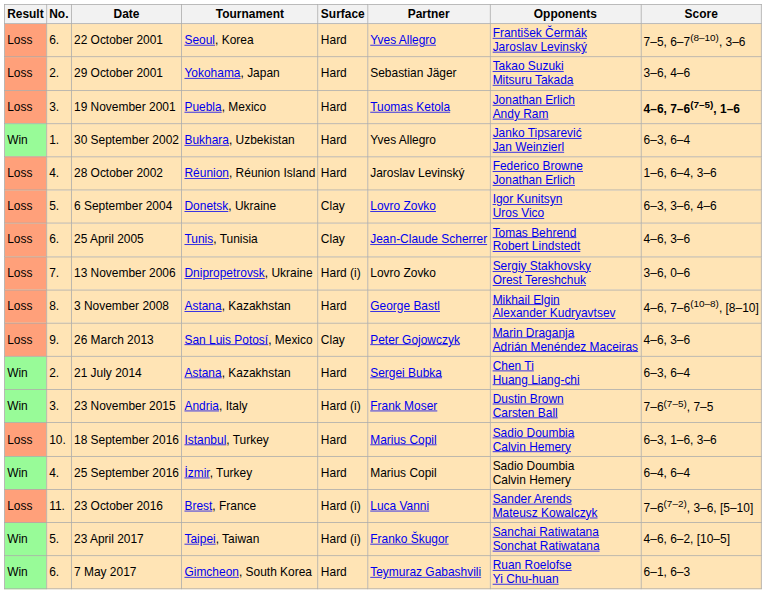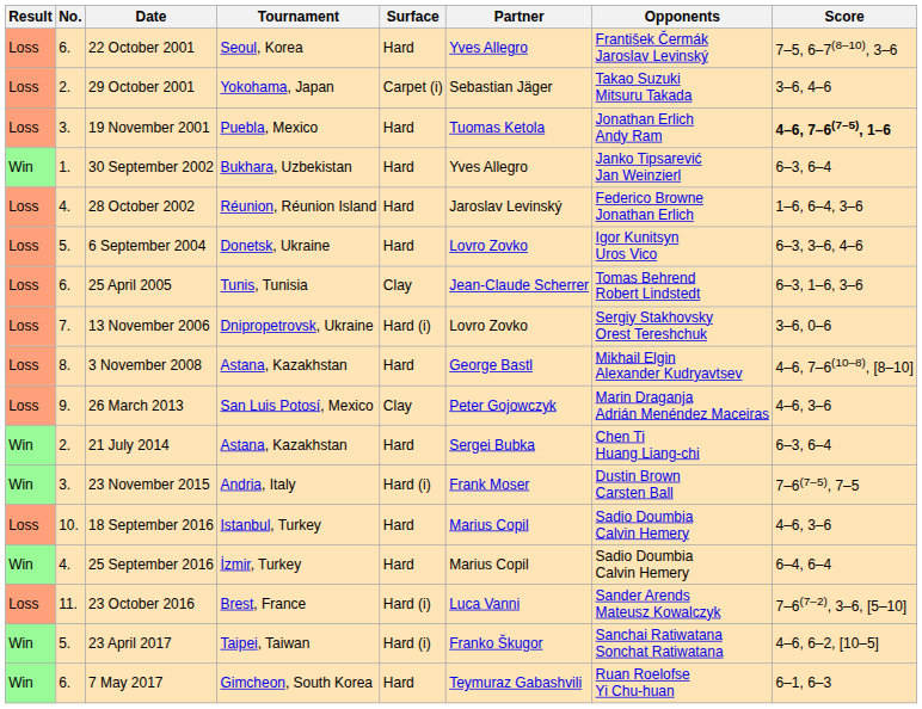 <table class="wikitable" style=font-size:97%>
 <tr>
 <th>Result</th>
 <th>No.</th>
 <th>Date</th>
 <th>Tournament</th>
 <th>Surface</th>
 <th>Partner</th>
 <th>Opponents</th>
 <th>Score</th>
 </tr>
 <tr bgcolor=moccasin>
 <td style="background:#ffa07a;">Loss</td>
 <td>6.</td>
 <td>22 October 2001</td>
 <td><a href='#'>Seoul</a>, Korea</td>
 <td>Hard</td>
 <td> <a href='#'>Yves Allegro</a></td>
 <td> <a href='#'>František Čermák</a><br> <a href='#'>Jaroslav Levinský</a></td>
 <td>7–5, 6–7<sup>(8–10)</sup>, 3–6</td>
 </tr>
 <tr bgcolor=moccasin>
 <td style="background:#ffa07a;">Loss</td>
 <td>2.</td>
 <td>29 October 2001</td>
 <td><a href='#'>Yokohama</a>, Japan</td>
-<td>Hard</td>
+<td>Carpet (i)</td>
 <td> Sebastian Jäger</td>
 <td> <a href='#'>Takao Suzuki</a><br> <a href='#'>Mitsuru Takada</a></td>
 <td>3–6, 4–6</td>
 </tr>
 <tr bgcolor=moccasin>
 <td style="background:#ffa07a;">Loss</td>
 <td>3.</td>
 <td>19 November 2001</td>
 <td><a href='#'>Puebla</a>, Mexico</td>
 <td>Hard</td>
 <td> <a href='#'>Tuomas Ketola</a></td>
 <td> <a href='#'>Jonathan Erlich</a><br> <a href='#'>Andy Ram</a></td>
 <td><strong>4–6, 7–6<sup>(7–5)</sup>, 1–6</strong></td>
 </tr>
 <tr bgcolor=moccasin>
 <td style="background:#98fb98;">Win</td>
 <td>1.</td>
 <td>30 September 2002</td>
 <td><a href='#'>Bukhara</a>, Uzbekistan</td>
 <td>Hard</td>
 <td> Yves Allegro</td>
 <td> <a href='#'>Janko Tipsarević</a><br> <a href='#'>Jan Weinzierl</a></td>
 <td>6–3, 6–4</td>
 </tr>
 <tr bgcolor=moccasin>
 <td style="background:#ffa07a;">Loss</td>
 <td>4.</td>
 <td>28 October 2002</td>
 <td><a href='#'>Réunion</a>, Réunion Island</td>
 <td>Hard</td>
 <td> Jaroslav Levinský</td>
 <td> <a href='#'>Federico Browne</a><br> <a href='#'>Jonathan Erlich</a></td>
 <td>1–6, 6–4, 3–6</td>
 </tr>
 <tr bgcolor=moccasin>
 <td style="background:#ffa07a;">Loss</td>
 <td>5.</td>
 <td>6 September 2004</td>
 <td><a href='#'>Donetsk</a>, Ukraine</td>
-<td>Clay</td>
+<td>Hard</td>
 <td> <a href='#'>Lovro Zovko</a></td>
 <td> <a href='#'>Igor Kunitsyn</a><br> <a href='#'>Uros Vico</a></td>
 <td>6–3, 3–6, 4–6</td>
 </tr>
 <tr bgcolor=moccasin>
 <td style="background:#ffa07a;">Loss</td>
 <td>6.</td>
 <td>25 April 2005</td>
 <td><a href='#'>Tunis</a>, Tunisia</td>
 <td>Clay</td>
 <td> <a href='#'>Jean-Claude Scherrer</a></td>
 <td> <a href='#'>Tomas Behrend</a><br> <a href='#'>Robert Lindstedt</a></td>
-<td>4–6, 3–6</td>
+<td>6–3, 1–6, 3–6</td>
 </tr>
 <tr bgcolor=moccasin>
 <td style="background:#ffa07a;">Loss</td>
 <td>7.</td>
 <td>13 November 2006</td>
 <td><a href='#'>Dnipropetrovsk</a>, Ukraine</td>
 <td>Hard (i)</td>
 <td> Lovro Zovko</td>
 <td> <a href='#'>Sergiy Stakhovsky</a><br> <a href='#'>Orest Tereshchuk</a></td>
 <td>3–6, 0–6</td>
 </tr>
 <tr bgcolor=moccasin>
 <td style="background:#ffa07a;">Loss</td>
 <td>8.</td>
 <td>3 November 2008</td>
 <td><a href='#'>Astana</a>, Kazakhstan</td>
 <td>Hard</td>
 <td> <a href='#'>George Bastl</a></td>
 <td> <a href='#'>Mikhail Elgin</a><br> <a href='#'>Alexander Kudryavtsev</a></td>
 <td>4–6, 7–6<sup>(10–8)</sup>, [8–10]</td>
 </tr>
 <tr bgcolor=moccasin>
 <td style="background:#ffa07a;">Loss</td>
 <td>9.</td>
 <td>26 March 2013</td>
 <td><a href='#'>San Luis Potosí</a>, Mexico</td>
 <td>Clay</td>
 <td> <a href='#'>Peter Gojowczyk</a></td>
 <td> <a href='#'>Marin Draganja</a><br> <a href='#'>Adrián Menéndez Maceiras</a></td>
 <td>4–6, 3–6</td>
 </tr>
 <tr bgcolor=moccasin>
 <td style="background:#98fb98;">Win</td>
 <td>2.</td>
 <td>21 July 2014</td>
 <td><a href='#'>Astana</a>, Kazakhstan</td>
 <td>Hard</td>
 <td> <a href='#'>Sergei Bubka</a></td>
 <td> <a href='#'>Chen Ti</a><br> <a href='#'>Huang Liang-chi</a></td>
 <td>6–3, 6–4</td>
 </tr>
 <tr bgcolor=moccasin>
 <td style="background:#98fb98;">Win</td>
 <td>3.</td>
 <td>23 November 2015</td>
 <td><a href='#'>Andria</a>, Italy</td>
 <td>Hard (i)</td>
 <td> <a href='#'>Frank Moser</a></td>
 <td> <a href='#'>Dustin Brown</a><br> <a href='#'>Carsten Ball</a></td>
 <td>7–6<sup>(7–5)</sup>, 7–5</td>
 </tr>
 <tr bgcolor=moccasin>
 <td style="background:#ffa07a;">Loss</td>
 <td>10.</td>
 <td>18 September 2016</td>
 <td><a href='#'>Istanbul</a>, Turkey</td>
 <td>Hard</td>
 <td> <a href='#'>Marius Copil</a></td>
 <td> <a href='#'>Sadio Doumbia</a><br> <a href='#'>Calvin Hemery</a></td>
-<td>6–3, 1–6, 3–6</td>
+<td>4–6, 3–6</td>
 </tr>
 <tr bgcolor=moccasin>
 <td style="background:#98fb98;">Win</td>
 <td>4.</td>
 <td>25 September 2016</td>
 <td><a href='#'>İzmir</a>, Turkey</td>
 <td>Hard</td>
 <td> Marius Copil</td>
 <td> Sadio Doumbia<br> Calvin Hemery</td>
 <td>6–4, 6–4</td>
 </tr>
 <tr bgcolor=moccasin>
 <td style="background:#ffa07a;">Loss</td>
 <td>11.</td>
 <td>23 October 2016</td>
 <td><a href='#'>Brest</a>, France</td>
 <td>Hard (i)</td>
 <td> <a href='#'>Luca Vanni</a></td>
 <td> <a href='#'>Sander Arends</a><br> <a href='#'>Mateusz Kowalczyk</a></td>
 <td>7–6<sup>(7–2)</sup>, 3–6, [5–10]</td>
 </tr>
 <tr bgcolor=moccasin>
 <td style="background:#98fb98;">Win</td>
 <td>5.</td>
 <td>23 April 2017</td>
 <td><a href='#'>Taipei</a>, Taiwan</td>
 <td>Hard (i)</td>
 <td> <a href='#'>Franko Škugor</a></td>
 <td> <a href='#'>Sanchai Ratiwatana</a><br> <a href='#'>Sonchat Ratiwatana</a></td>
 <td>4–6, 6–2, [10–5]</td>
 </tr>
 <tr bgcolor=moccasin>
 <td style="background:#98fb98;">Win</td>
 <td>6.</td>
 <td>7 May 2017</td>
 <td><a href='#'>Gimcheon</a>, South Korea</td>
 <td>Hard</td>
 <td> <a href='#'>Teymuraz Gabashvili</a></td>
 <td> <a href='#'>Ruan Roelofse</a><br> <a href='#'>Yi Chu-huan</a></td>
 <td>6–1, 6–3</td>
 </tr>
 </table>
